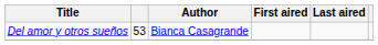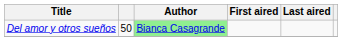 <table class="wikitable sortable">
 <tr>
 <th>Title</th>
 <th></th>
 <th>Author</th>
 <th>First aired</th>
 <th>Last aired</th>
 <th></th>
 </tr>
 <tr>
 <td><em><a href='#'>Del amor y otros sueños</a></em></td>
-<td>53</td>
-<td><a href='#'>Bianca Casagrande</a></td>
+<td>50</td>
+<td style="background: lightgreen;"><a href='#'>Bianca Casagrande</a></td>
 <td></td>
 <td></td>
 <td></td>
 </tr>
 <tr>
 </tr>
 </table>
